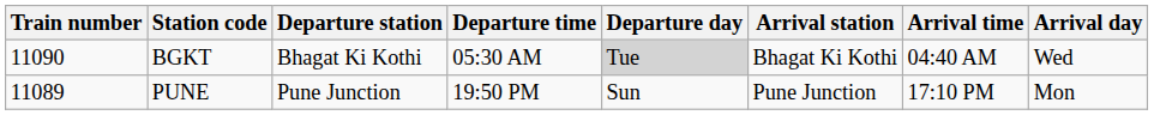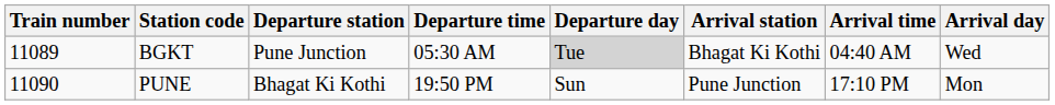 <table class="wikitable">
 <tr>
 <th>Train number</th>
 <th>Station code</th>
 <th>Departure station</th>
 <th>Departure time</th>
 <th>Departure day</th>
 <th>Arrival station</th>
 <th>Arrival time</th>
 <th>Arrival day</th>
 </tr>
 <tr>
-<td>11090</td>
+<td>11089</td>
 <td>BGKT</td>
-<td>Bhagat Ki Kothi</td>
+<td>Pune Junction</td>
 <td>05:30 AM</td>
 <td style="background: lightgrey;">Tue</td>
 <td>Bhagat Ki Kothi</td>
 <td>04:40 AM</td>
 <td>Wed</td>
 </tr>
 <tr>
-<td>11089</td>
+<td>11090</td>
 <td>PUNE</td>
-<td>Pune Junction</td>
+<td>Bhagat Ki Kothi</td>
 <td>19:50 PM</td>
 <td>Sun</td>
 <td>Pune Junction</td>
 <td>17:10 PM</td>
 <td>Mon</td>
 </tr>
 </table>
